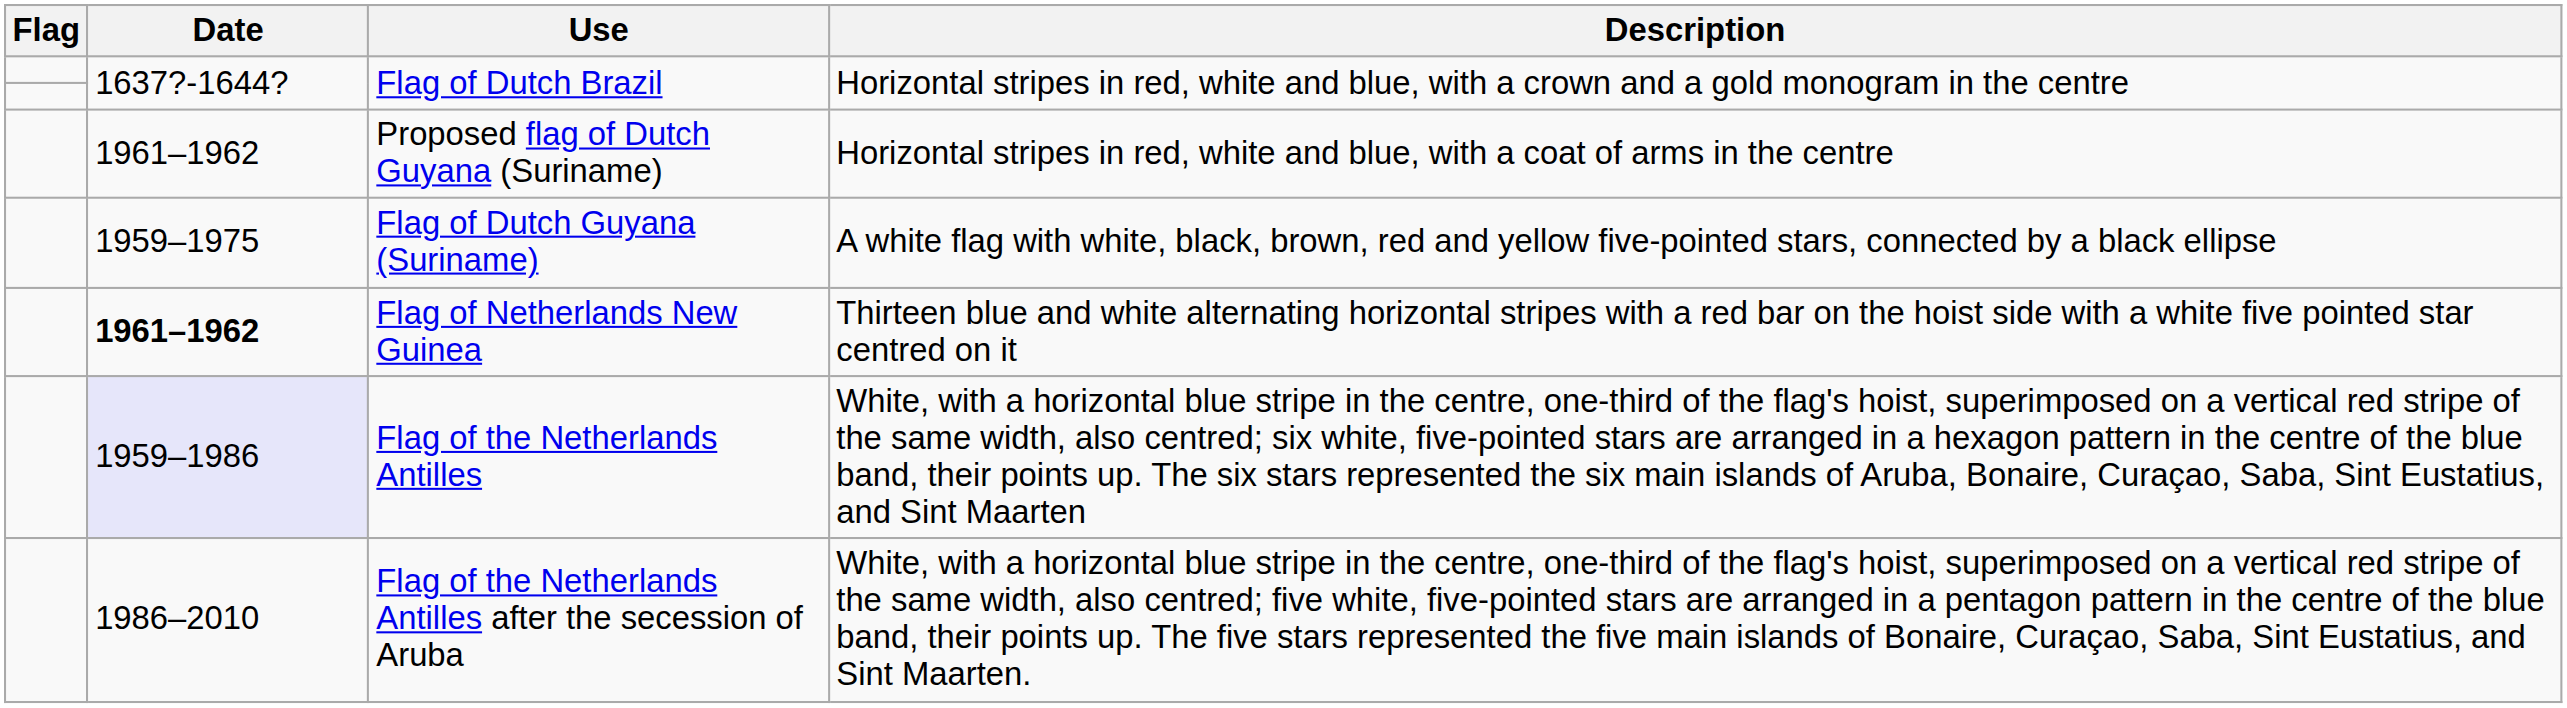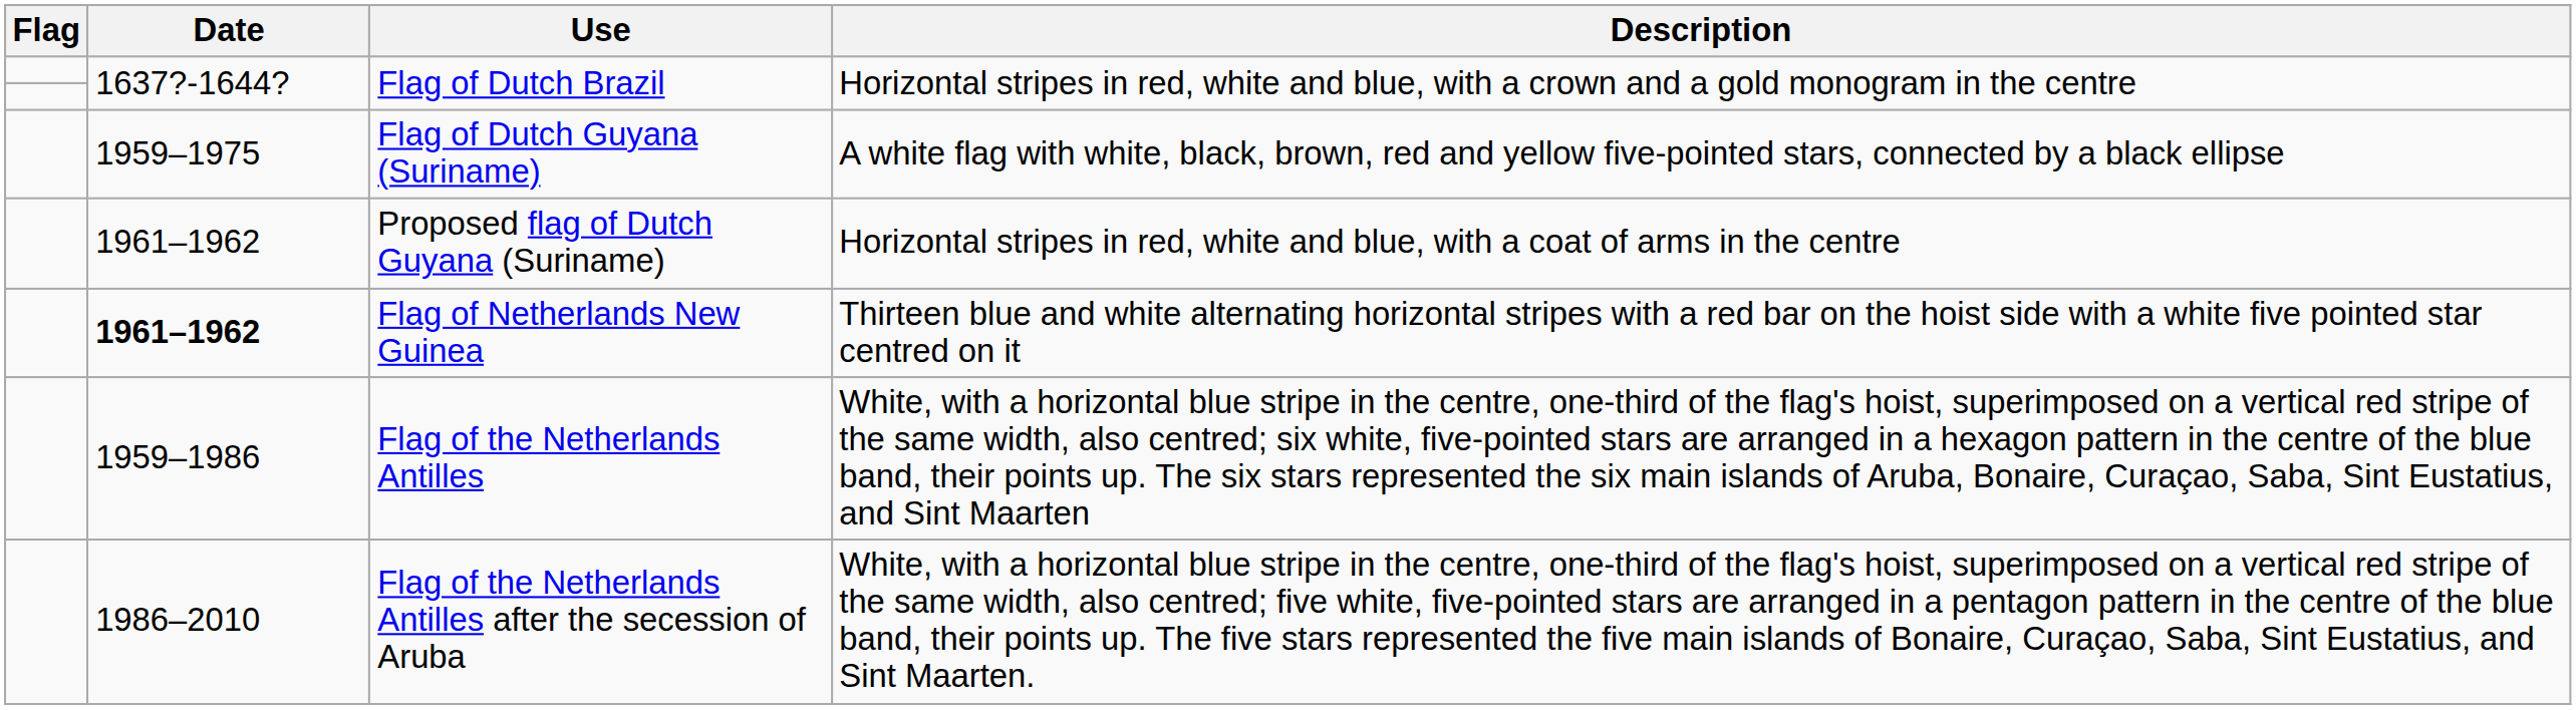 <table class="wikitable">
 <tr style="background:#efefef;">
 <th>Flag</th>
 <th style="width:150px;">Date</th>
 <th style="width:250px;">Use</th>
 <th style="width:1024px;">Description</th>
 </tr>
 <tr>
 <td></td>
 <td rowspan="2">1637?-1644?</td>
 <td rowspan="2"><a href='#'>Flag of Dutch Brazil</a></td>
 <td rowspan="2">Horizontal stripes in red, white and blue, with a crown and a gold monogram in the centre</td>
 </tr>
 <tr>
 <td></td>
 </tr>
 <tr>
 <td></td>
+<td>1959–1975</td>
+<td><a href='#'>Flag of Dutch Guyana (Suriname)</a></td>
+<td>A white flag with white, black, brown, red and yellow five-pointed stars, connected by a black ellipse</td>
+</tr>
+<tr>
+<td></td>
 <td>1961–1962</td>
 <td>Proposed <a href='#'>flag of Dutch Guyana</a> (Suriname)</td>
 <td>Horizontal stripes in red, white and blue, with a coat of arms in the centre</td>
-</tr>
-<tr>
-<td></td>
-<td>1959–1975</td>
-<td><a href='#'>Flag of Dutch Guyana (Suriname)</a></td>
-<td>A white flag with white, black, brown, red and yellow five-pointed stars, connected by a black ellipse</td>
 </tr>
 <tr>
 <td></td>
 <td><strong>1961–1962</strong></td>
 <td><a href='#'>Flag of Netherlands New Guinea</a></td>
 <td>Thirteen blue and white alternating horizontal stripes with a red bar on the hoist side with a white five pointed star centred on it</td>
 </tr>
 <tr>
 <td></td>
-<td style="background: lavender;">1959–1986</td>
+<td>1959–1986</td>
 <td><a href='#'>Flag of the Netherlands Antilles</a></td>
 <td>White, with a horizontal blue stripe in the centre, one-third of the flag's hoist, superimposed on a vertical red stripe of the same width, also centred; six white, five-pointed stars are arranged in a hexagon pattern in the centre of the blue band, their points up. The six stars represented the six main islands of Aruba, Bonaire, Curaçao, Saba, Sint Eustatius, and Sint Maarten</td>
 </tr>
 <tr>
 <td></td>
 <td>1986–2010</td>
 <td><a href='#'>Flag of the Netherlands Antilles</a> after the secession of Aruba</td>
 <td>White, with a horizontal blue stripe in the centre, one-third of the flag's hoist, superimposed on a vertical red stripe of the same width, also centred; five white, five-pointed stars are arranged in a pentagon pattern in the centre of the blue band, their points up. The five stars represented the five main islands of Bonaire, Curaçao, Saba, Sint Eustatius, and Sint Maarten.</td>
 </tr>
 </table>
